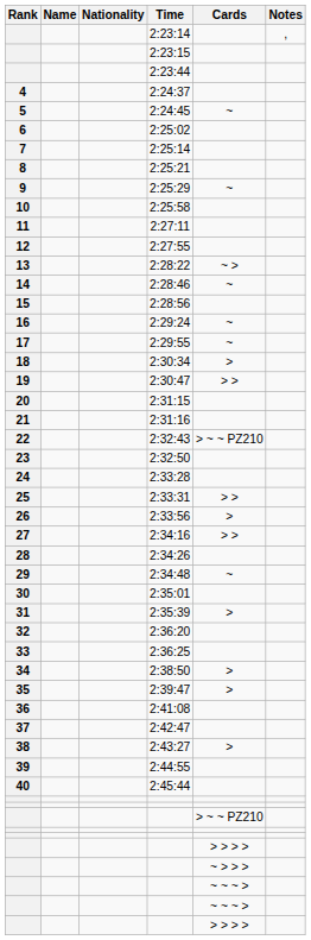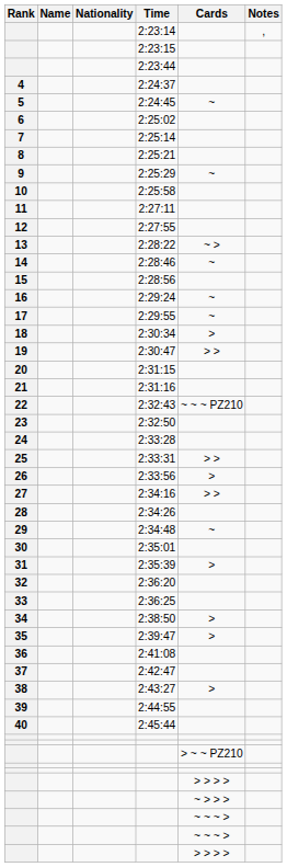 <table class="wikitable sortable" style="text-align:center">
 <tr>
 <th scope="col">Rank</th>
 <th scope="col">Name</th>
 <th scope="col">Nationality</th>
 <th scope="col">Time</th>
 <th scope="col">Cards</th>
 <th scope="col">Notes</th>
 </tr>
 <tr>
 <th scope="row"></th>
 <td align="left"></td>
 <td align="left"></td>
 <td>2:23:14</td>
 <td></td>
 <td>, </td>
 </tr>
 <tr>
 <th scope="row"></th>
 <td align="left"></td>
 <td align="left"></td>
 <td>2:23:15</td>
 <td></td>
 <td></td>
 </tr>
 <tr>
 <th scope="row"></th>
 <td align="left"></td>
 <td align="left"></td>
 <td>2:23:44</td>
 <td></td>
 <td></td>
 </tr>
 <tr>
 <th scope="row">4</th>
 <td align="left"></td>
 <td align="left"></td>
 <td>2:24:37</td>
 <td></td>
 <td></td>
 </tr>
 <tr>
 <th scope="row">5</th>
 <td align="left"></td>
 <td align="left"></td>
 <td>2:24:45</td>
 <td>~</td>
 <td></td>
 </tr>
 <tr>
 <th scope="row">6</th>
 <td align="left"></td>
 <td align="left"></td>
 <td>2:25:02</td>
 <td></td>
 <td></td>
 </tr>
 <tr>
 <th scope="row">7</th>
 <td align="left"></td>
 <td align="left"></td>
 <td>2:25:14</td>
 <td></td>
 <td></td>
 </tr>
 <tr>
 <th scope="row">8</th>
 <td align="left"></td>
 <td align="left"></td>
 <td>2:25:21</td>
 <td></td>
 <td></td>
 </tr>
 <tr>
 <th scope="row">9</th>
 <td align="left"></td>
 <td align="left"></td>
 <td>2:25:29</td>
 <td>~</td>
 <td></td>
 </tr>
 <tr>
 <th scope="row">10</th>
 <td align="left"></td>
 <td align="left"></td>
 <td>2:25:58</td>
 <td></td>
 <td></td>
 </tr>
 <tr>
 <th scope="row">11</th>
 <td align="left"></td>
 <td align="left"></td>
 <td>2:27:11</td>
 <td></td>
 <td></td>
 </tr>
 <tr>
 <th scope="row">12</th>
 <td align="left"></td>
 <td align="left"></td>
 <td>2:27:55</td>
 <td></td>
 <td></td>
 </tr>
 <tr>
 <th scope="row">13</th>
 <td align="left"></td>
 <td align="left"></td>
 <td>2:28:22</td>
 <td>~ ></td>
 <td></td>
 </tr>
 <tr>
 <th scope="row">14</th>
 <td align="left"></td>
 <td align="left"></td>
 <td>2:28:46</td>
 <td>~</td>
 <td></td>
 </tr>
 <tr>
 <th scope="row">15</th>
 <td align="left"></td>
 <td align="left"></td>
 <td>2:28:56</td>
 <td></td>
 <td></td>
 </tr>
 <tr>
 <th scope="row">16</th>
 <td align="left"></td>
 <td align="left"></td>
 <td>2:29:24</td>
 <td>~</td>
 <td></td>
 </tr>
 <tr>
 <th scope="row">17</th>
 <td align="left"></td>
 <td align="left"></td>
 <td>2:29:55</td>
 <td>~</td>
 <td></td>
 </tr>
 <tr>
 <th scope="row">18</th>
 <td align="left"></td>
 <td align="left"></td>
 <td>2:30:34</td>
 <td>></td>
 <td></td>
 </tr>
 <tr>
 <th scope="row">19</th>
 <td align="left"></td>
 <td align="left"></td>
 <td>2:30:47</td>
 <td>> ></td>
 <td></td>
 </tr>
 <tr>
 <th scope="row">20</th>
 <td align="left"></td>
 <td align="left"></td>
 <td>2:31:15</td>
 <td></td>
 <td></td>
 </tr>
 <tr>
 <th scope="row">21</th>
 <td align="left"></td>
 <td align="left"></td>
 <td>2:31:16</td>
 <td></td>
 <td></td>
 </tr>
 <tr>
 <th scope="row">22</th>
 <td align="left"></td>
 <td align="left"></td>
 <td>2:32:43</td>
-<td>> ~ ~ PZ210</td>
+<td>~ ~ ~  PZ210</td>
 <td></td>
 </tr>
 <tr>
 <th scope="row">23</th>
 <td align="left"></td>
 <td align="left"></td>
 <td>2:32:50</td>
 <td></td>
 <td></td>
 </tr>
 <tr>
 <th scope="row">24</th>
 <td align="left"></td>
 <td align="left"></td>
 <td>2:33:28</td>
 <td></td>
 <td></td>
 </tr>
 <tr>
 <th scope="row">25</th>
 <td align="left"></td>
 <td align="left"></td>
 <td>2:33:31</td>
 <td>> ></td>
 <td></td>
 </tr>
 <tr>
 <th scope="row">26</th>
 <td align="left"></td>
 <td align="left"></td>
 <td>2:33:56</td>
 <td>></td>
 <td></td>
 </tr>
 <tr>
 <th scope="row">27</th>
 <td align="left"></td>
 <td align="left"></td>
 <td>2:34:16</td>
 <td>> ></td>
 <td></td>
 </tr>
 <tr>
 <th scope="row">28</th>
 <td align="left"></td>
 <td align="left"></td>
 <td>2:34:26</td>
 <td></td>
 <td></td>
 </tr>
 <tr>
 <th scope="row">29</th>
 <td align="left"></td>
 <td align="left"></td>
 <td>2:34:48</td>
 <td>~</td>
 <td></td>
 </tr>
 <tr>
 <th scope="row">30</th>
 <td align="left"></td>
 <td align="left"></td>
 <td>2:35:01</td>
 <td></td>
 <td></td>
 </tr>
 <tr>
 <th scope="row">31</th>
 <td align="left"></td>
 <td align="left"></td>
 <td>2:35:39</td>
 <td>></td>
 <td></td>
 </tr>
 <tr>
 <th scope="row">32</th>
 <td align="left"></td>
 <td align="left"></td>
 <td>2:36:20</td>
 <td></td>
 </tr>
 <tr>
 <th scope="row">33</th>
 <td align="left"></td>
 <td align="left"></td>
 <td>2:36:25</td>
 <td></td>
 <td></td>
 </tr>
 <tr>
 <th scope="row">34</th>
 <td align="left"></td>
 <td align="left"></td>
 <td>2:38:50</td>
 <td>></td>
 <td></td>
 </tr>
 <tr>
 <th scope="row">35</th>
 <td align="left"></td>
 <td align="left"></td>
 <td>2:39:47</td>
 <td>></td>
 <td></td>
 </tr>
 <tr>
 <th scope="row">36</th>
 <td align="left"></td>
 <td align="left"></td>
 <td>2:41:08</td>
 <td></td>
 <td></td>
 </tr>
 <tr>
 <th scope="row">37</th>
 <td align="left"></td>
 <td align="left"></td>
 <td>2:42:47</td>
 <td></td>
 <td></td>
 </tr>
 <tr>
 <th scope="row">38</th>
 <td align="left"></td>
 <td align="left"></td>
 <td>2:43:27</td>
 <td>></td>
 <td></td>
 </tr>
 <tr>
 <th scope="row">39</th>
 <td align="left"></td>
 <td align="left"></td>
 <td>2:44:55</td>
 <td></td>
 <td></td>
 </tr>
 <tr>
 <th scope="row">40</th>
 <td align="left"></td>
 <td align="left"></td>
 <td>2:45:44</td>
 <td></td>
 <td></td>
 </tr>
 <tr>
 <th scope="row"></th>
 <td align="left"></td>
 <td align="left"></td>
 <td></td>
 <td></td>
 <td></td>
 </tr>
 <tr>
 <th scope="row"></th>
 <td align="left"></td>
 <td align="left"></td>
 <td></td>
 <td></td>
 <td></td>
 </tr>
 <tr>
 <th scope="row"></th>
 <td align="left"></td>
 <td align="left"></td>
 <td></td>
 <td>> ~ ~ PZ210</td>
 <td></td>
 </tr>
 <tr>
 <th scope="row"></th>
 <td align="left"></td>
 <td align="left"></td>
 <td></td>
 <td></td>
 <td></td>
 </tr>
 <tr>
 <th scope="row"></th>
 <td align="left"></td>
 <td align="left"></td>
 <td></td>
 <td></td>
 <td></td>
 </tr>
 <tr>
 <th scope="row"></th>
 <td align="left"></td>
 <td align="left"></td>
 <td></td>
 <td>> > > ></td>
 <td></td>
 </tr>
 <tr>
 <th scope="row"></th>
 <td align="left"></td>
 <td align="left"></td>
 <td></td>
 <td>~ > > ></td>
 <td></td>
 </tr>
 <tr>
 <th scope="row"></th>
 <td align="left"></td>
 <td align="left"></td>
 <td></td>
 <td>~ ~ ~ ></td>
 <td></td>
 </tr>
 <tr>
 <th scope="row"></th>
 <td align="left"></td>
 <td align="left"></td>
 <td></td>
 <td>~ ~ ~ ></td>
 <td></td>
 </tr>
 <tr>
 <th scope="row"></th>
 <td align="left"></td>
 <td align="left"></td>
 <td></td>
 <td>> > > ></td>
 <td></td>
 </tr>
 </table>
